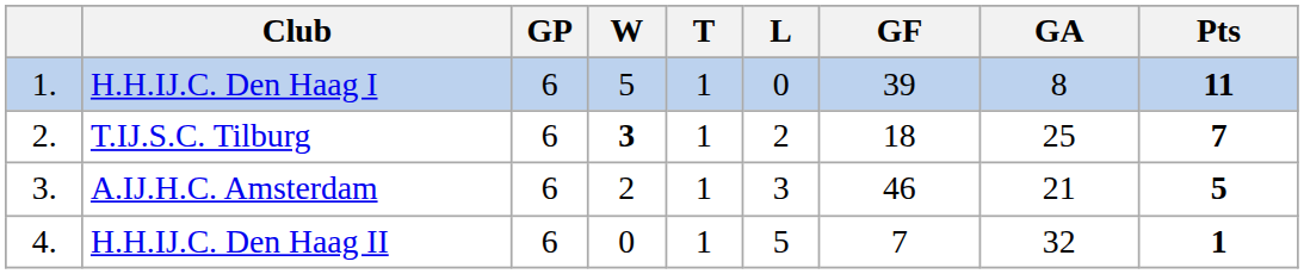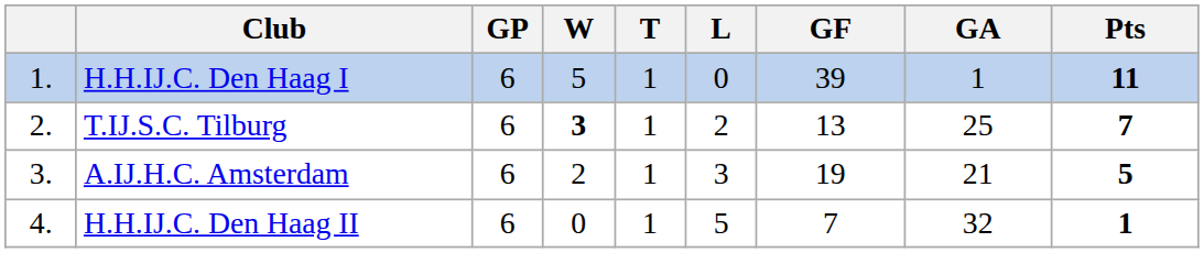 <table class="wikitable">
 <tr>
 <th width="30"></th>
 <th width="200">Club</th>
 <th width="30">GP</th>
 <th width="30">W</th>
 <th width="30">T</th>
 <th width="30">L</th>
 <th width="70">GF</th>
 <th width="70">GA</th>
 <th width="70">Pts</th>
 </tr>
 <tr bgcolor="#BCD2EE" align="center">
 <td>1.</td>
 <td align="left"><a href='#'>H.H.IJ.C. Den Haag I</a></td>
 <td>6</td>
 <td>5</td>
 <td>1</td>
 <td>0</td>
 <td>39</td>
-<td>8</td>
+<td>1</td>
 <td><strong>11</strong></td>
 </tr>
 <tr bgcolor="#FFFFFF" align="center">
 <td>2.</td>
 <td align="left"><a href='#'>T.IJ.S.C. Tilburg</a></td>
 <td>6</td>
 <td><strong>3</strong></td>
 <td>1</td>
 <td>2</td>
-<td>18</td>
+<td>13</td>
 <td>25</td>
 <td><strong>7</strong></td>
 </tr>
 <tr bgcolor="#FFFFFF" align="center">
 <td>3.</td>
 <td align="left"><a href='#'>A.IJ.H.C. Amsterdam</a></td>
 <td>6</td>
 <td>2</td>
 <td>1</td>
 <td>3</td>
-<td>46</td>
+<td>19</td>
 <td>21</td>
 <td><strong>5</strong></td>
 </tr>
 <tr bgcolor="#FFFFFF" align="center">
 <td>4.</td>
 <td align="left"><a href='#'>H.H.IJ.C. Den Haag II</a></td>
 <td>6</td>
 <td>0</td>
 <td>1</td>
 <td>5</td>
 <td>7</td>
 <td>32</td>
 <td><strong>1</strong></td>
 </tr>
 </table>
